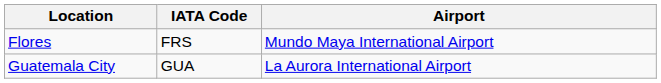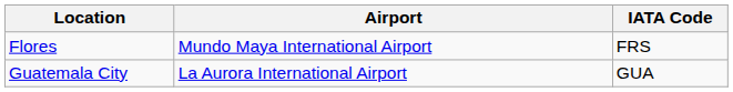 <table class="wikitable">
 <tr>
 <th scope="col" style="width:150px;"><strong>Location</strong></th>
+<th scope="col" style="width:400px;"><strong>Airport</strong></th>
 <th scope="col" style="width:100px;"><strong>IATA Code</strong></th>
-<th scope="col" style="width:400px;"><strong>Airport</strong></th>
 </tr>
 <tr>
 <td><a href='#'>Flores</a></td>
+<td><a href='#'>Mundo Maya International Airport</a></td>
 <td>FRS</td>
-<td><a href='#'>Mundo Maya International Airport</a></td>
 </tr>
 <tr>
 <td><a href='#'>Guatemala City</a></td>
+<td><a href='#'>La Aurora International Airport</a></td>
 <td>GUA</td>
-<td><a href='#'>La Aurora International Airport</a></td>
 </tr>
 </table>
